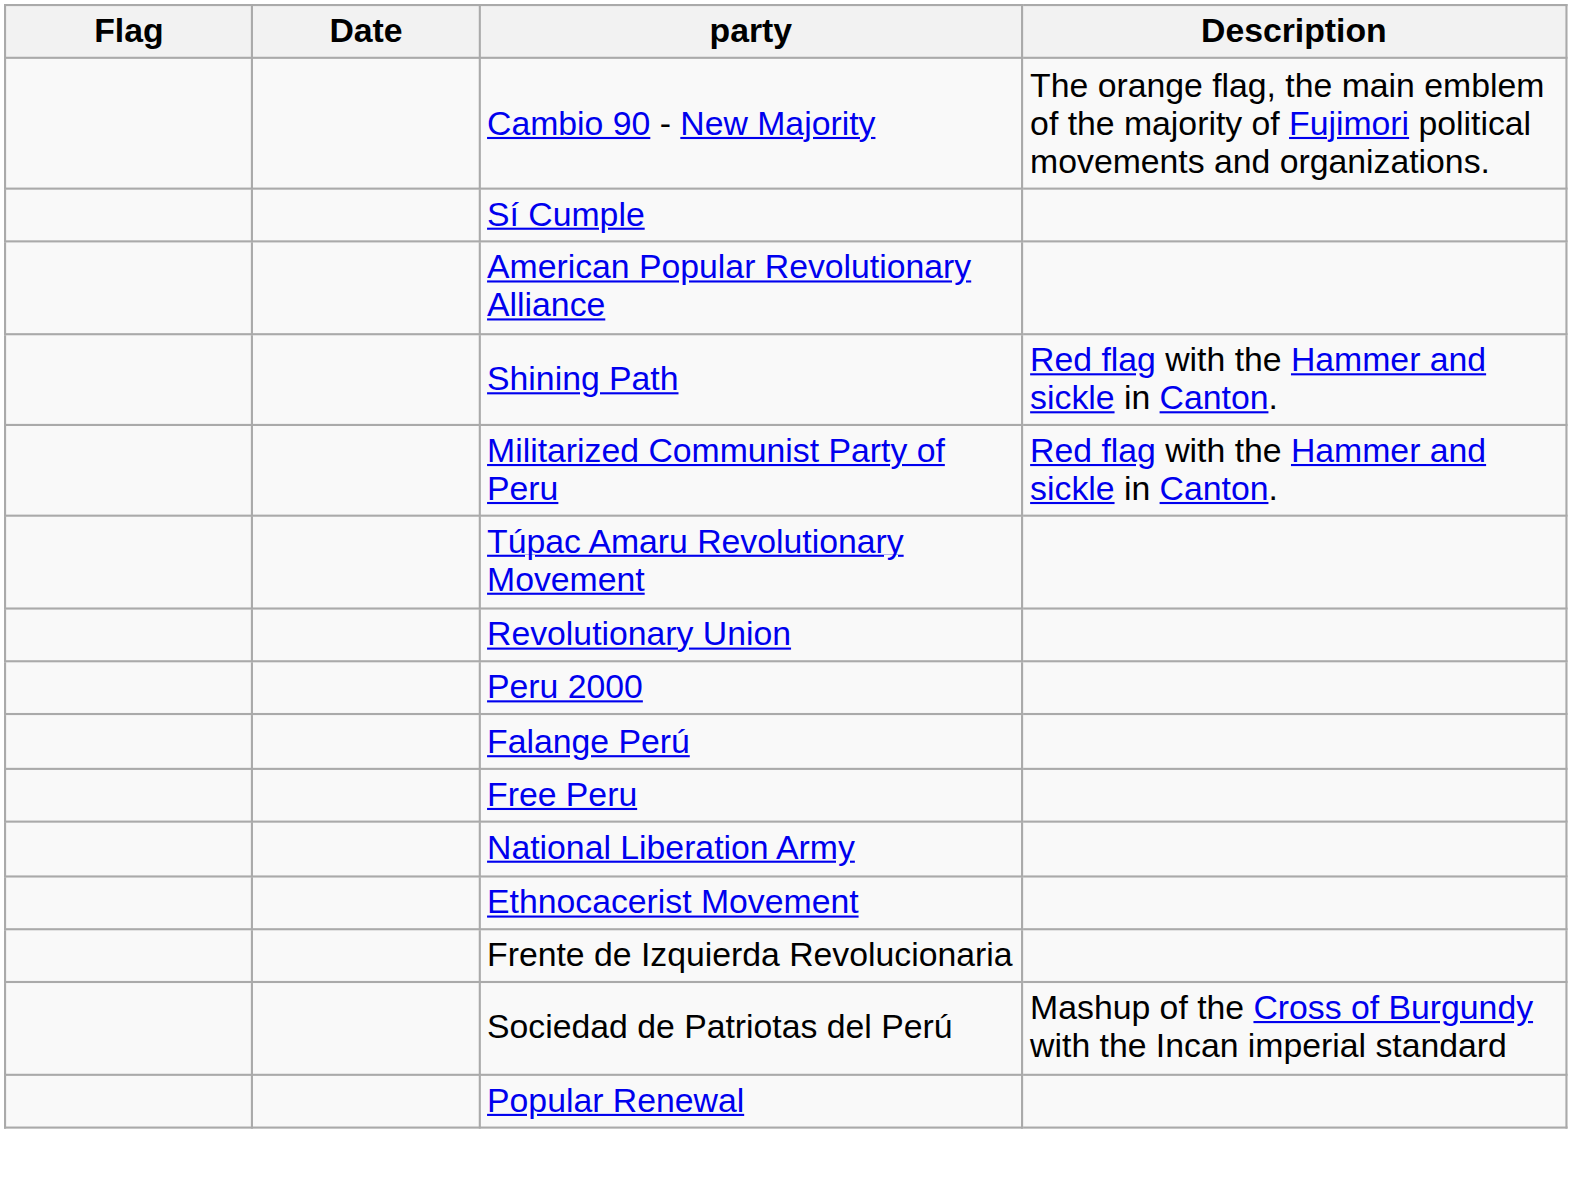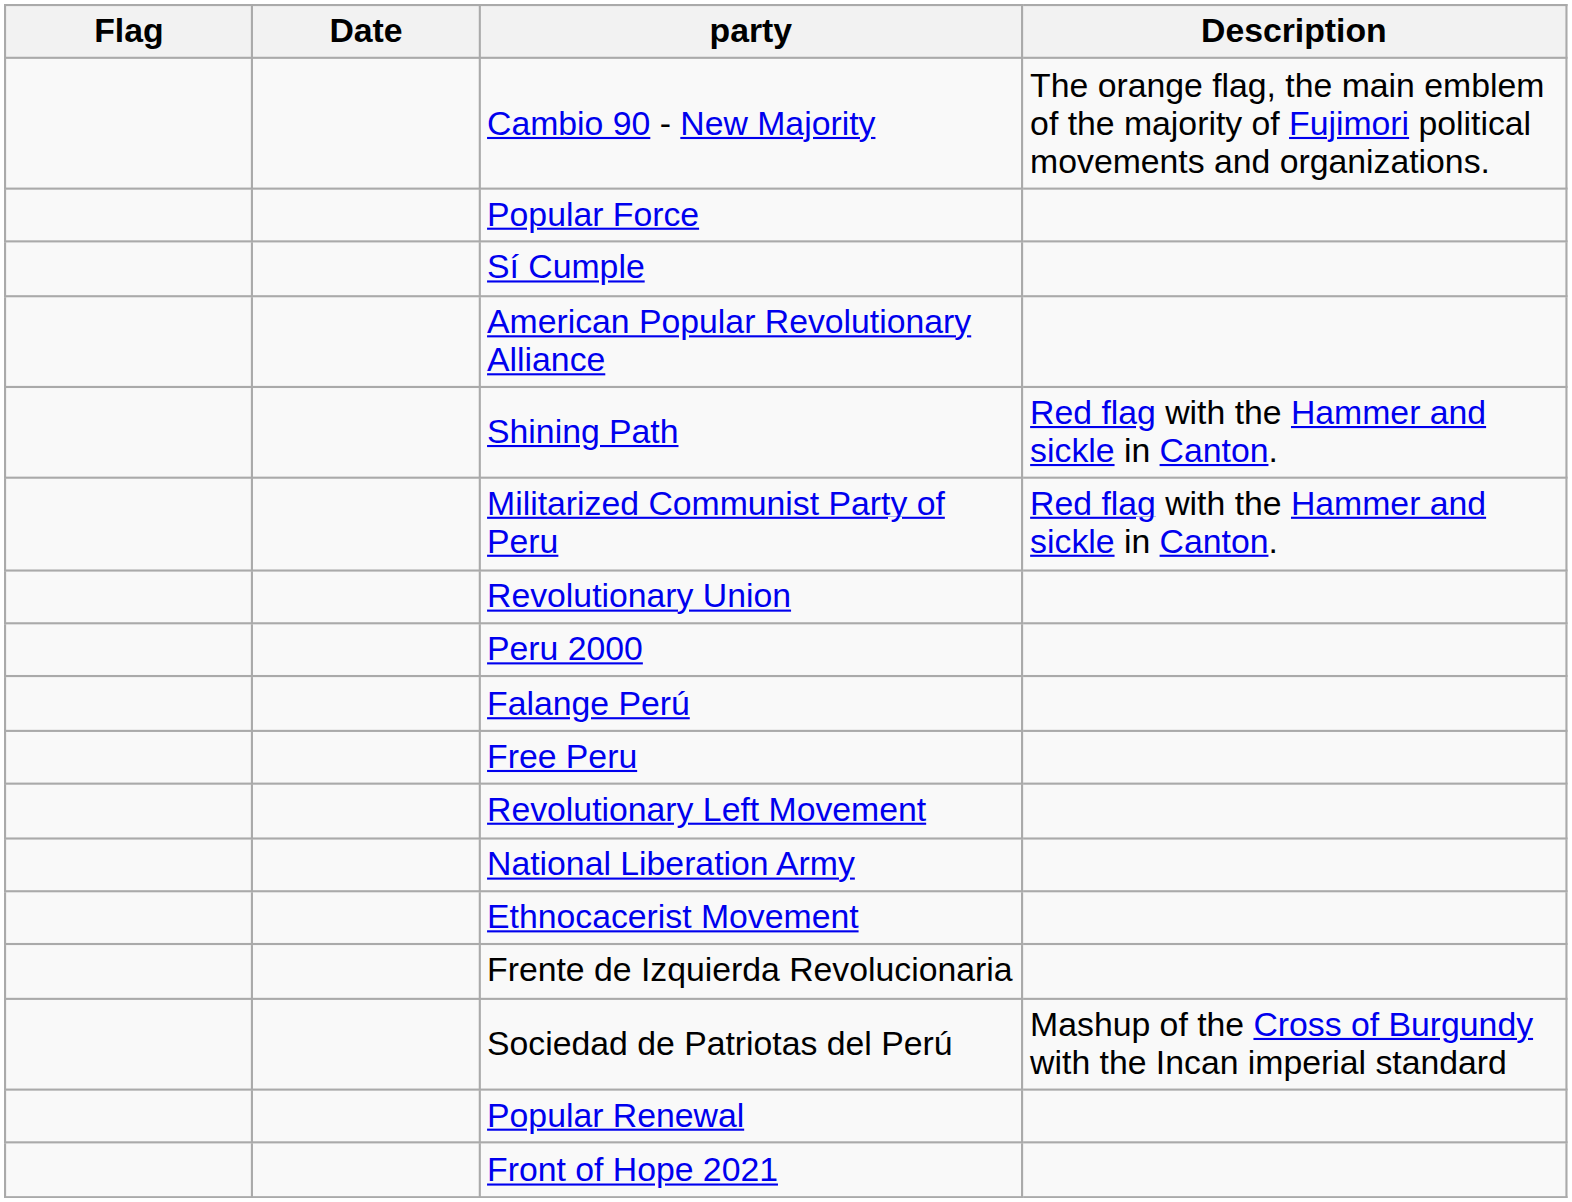 <table class="wikitable">
 <tr>
 <th width="110">Flag</th>
 <th width="100">Date</th>
 <th width="250">party</th>
 <th width="250">Description</th>
 </tr>
 <tr>
 <td></td>
 <td></td>
 <td><a href='#'>Cambio 90</a> - <a href='#'>New Majority</a></td>
 <td>The orange flag, the main emblem of the majority of <a href='#'>Fujimori</a> political movements and organizations.</td>
+</tr>
+<tr>
+<td></td>
+<td></td>
+<td><a href='#'>Popular Force</a></td>
+<td></td>
 </tr>
 <tr>
 <td></td>
 <td></td>
 <td><a href='#'>Sí Cumple</a></td>
 <td></td>
 </tr>
 <tr>
 <td></td>
 <td></td>
 <td><a href='#'>American Popular Revolutionary Alliance</a></td>
 <td></td>
 </tr>
 <tr>
 <td></td>
 <td></td>
 <td><a href='#'>Shining Path</a></td>
 <td><a href='#'>Red flag</a> with the <a href='#'>Hammer and sickle</a> in <a href='#'>Canton</a>.</td>
 </tr>
 <tr>
 <td></td>
 <td></td>
 <td><a href='#'>Militarized Communist Party of Peru</a></td>
 <td><a href='#'>Red flag</a> with the <a href='#'>Hammer and sickle</a> in <a href='#'>Canton</a>.</td>
 </tr>
 <tr>
 <td></td>
 <td></td>
-<td><a href='#'>Túpac Amaru Revolutionary Movement</a></td>
-<td></td>
-</tr>
-<tr>
-<td></td>
-<td></td>
 <td><a href='#'>Revolutionary Union</a></td>
 <td></td>
 </tr>
 <tr>
 <td></td>
 <td></td>
 <td><a href='#'>Peru 2000</a></td>
 <td></td>
 </tr>
 <tr>
 <td></td>
 <td></td>
 <td><a href='#'>Falange Perú</a></td>
 <td></td>
 </tr>
 <tr>
 <td></td>
 <td></td>
 <td><a href='#'>Free Peru</a></td>
+<td></td>
+</tr>
+<tr>
+<td></td>
+<td></td>
+<td><a href='#'>Revolutionary Left Movement</a></td>
 <td></td>
 </tr>
 <tr>
 <td></td>
 <td></td>
 <td><a href='#'>National Liberation Army</a></td>
 <td></td>
 </tr>
 <tr>
 <td></td>
 <td></td>
 <td><a href='#'>Ethnocacerist Movement</a></td>
 <td></td>
 </tr>
 <tr>
 <td></td>
 <td></td>
 <td>Frente de Izquierda Revolucionaria</td>
 <td></td>
 </tr>
 <tr>
 <td></td>
 <td></td>
 <td>Sociedad de Patriotas del Perú</td>
 <td>Mashup of the <a href='#'>Cross of Burgundy</a> with the Incan imperial standard</td>
 </tr>
 <tr>
 <td></td>
 <td></td>
 <td><a href='#'>Popular Renewal</a></td>
 <td></td>
 </tr>
+<tr>
+<td></td>
+<td></td>
+<td><a href='#'>Front of Hope 2021</a></td>
+<td></td>
+</tr>
 </table>
